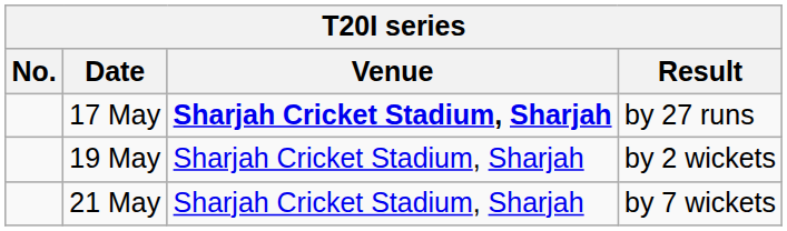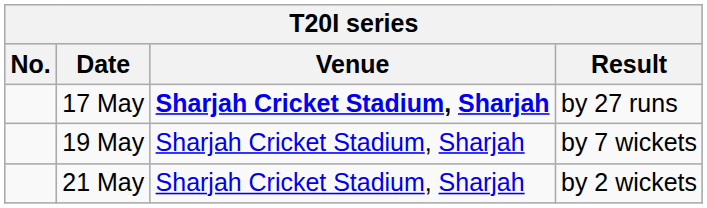 <table class="wikitable">
 <tr>
 <th colspan="4">T20I series</th>
 </tr>
 <tr>
 <th>No.</th>
 <th>Date</th>
 <th>Venue</th>
 <th>Result</th>
 </tr>
 <tr>
 <td></td>
 <td>17 May</td>
 <td><strong><a href='#'>Sharjah Cricket Stadium</a>, <a href='#'>Sharjah</a></strong></td>
 <td> by 27 runs</td>
 </tr>
 <tr>
 <td></td>
 <td>19 May</td>
 <td><a href='#'>Sharjah Cricket Stadium</a>, <a href='#'>Sharjah</a></td>
-<td> by 2 wickets</td>
+<td> by 7 wickets</td>
 </tr>
 <tr>
 <td></td>
 <td>21 May</td>
 <td><a href='#'>Sharjah Cricket Stadium</a>, <a href='#'>Sharjah</a></td>
-<td> by 7 wickets</td>
+<td> by 2 wickets</td>
 </tr>
 </table>
